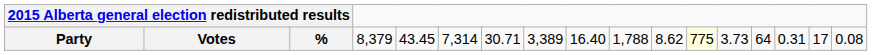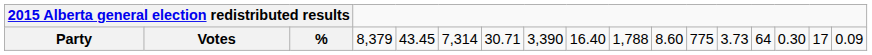 <table class=wikitable>
 <tr>
 <th colspan=4><a href='#'>2015 Alberta general election</a> redistributed results</th>
 </tr>
 <tr>
 <th colspan=2>Party</th>
 <th>Votes</th>
 <th>%<br></th>
 <td align=right>8,379</td>
 <td align=right>43.45<br></td>
 <td align=right>7,314</td>
 <td align=right>30.71<br></td>
-<td align=right>3,389</td>
+<td align=right>3,390</td>
 <td align=right>16.40<br></td>
 <td align=right>1,788</td>
-<td align=right>8.62<br></td>
-<td align=right style="background: lightyellow;">775</td>
+<td align=right>8.60<br></td>
+<td align=right>775</td>
 <td align=right>3.73<br></td>
 <td align=right>64</td>
-<td align=right>0.31<br></td>
+<td align=right>0.30<br></td>
 <td align=right>17</td>
-<td align=right>0.08<br></td>
+<td align=right>0.09<br></td>
 </tr>
 </table>
